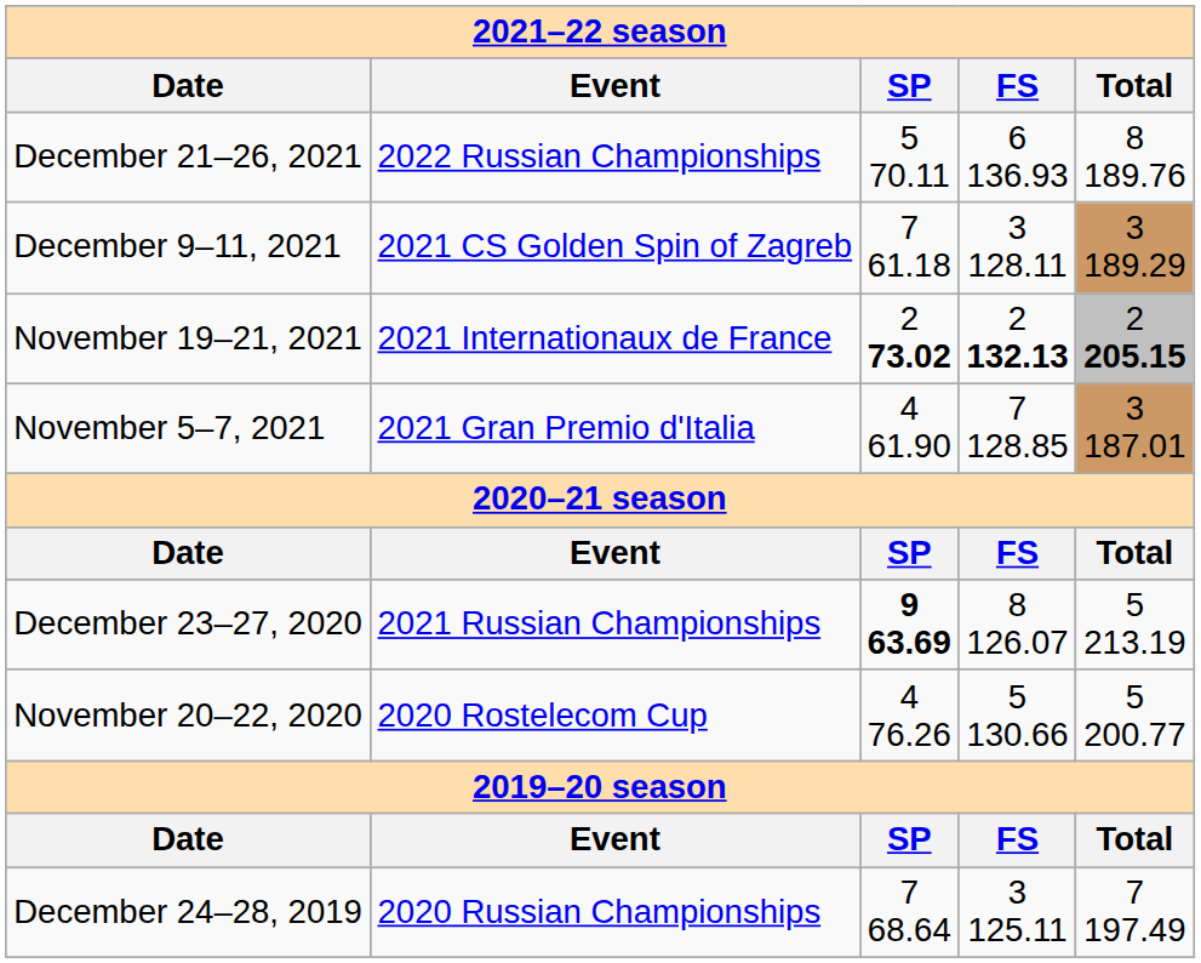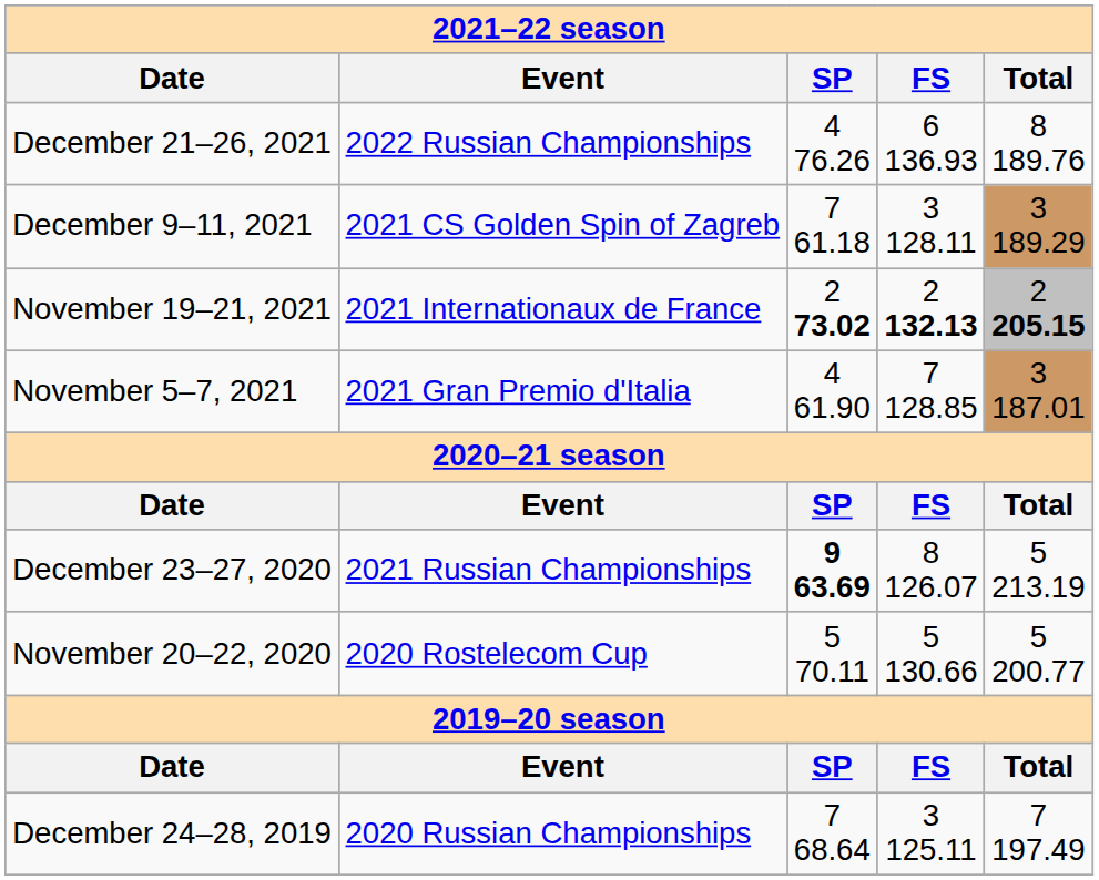 <table class="wikitable">
 <tr>
 <td style="background-color: #ffdead; " colspan=6 align=center><a href='#'><strong>2021–22 season</strong></a></td>
 </tr>
 <tr>
 <th>Date</th>
 <th>Event</th>
 <th><a href='#'>SP</a></th>
 <th><a href='#'>FS</a></th>
 <th>Total</th>
 </tr>
 <tr>
 <td>December 21–26, 2021</td>
 <td><a href='#'>2022 Russian Championships</a></td>
-<td align=center>5 <br> 70.11</td>
+<td align=center>4 <br> 76.26</td>
 <td align=center>6 <br> 136.93</td>
 <td align=center>8 <br> 189.76</td>
 </tr>
 <tr>
 <td>December 9–11, 2021</td>
 <td><a href='#'>2021 CS Golden Spin of Zagreb</a></td>
 <td align=center>7 <br> 61.18</td>
 <td align=center>3 <br> 128.11</td>
 <td align=center bgcolor=cc9966>3 <br> 189.29</td>
 </tr>
 <tr>
 <td>November 19–21, 2021</td>
 <td><a href='#'>2021 Internationaux de France</a></td>
 <td align=center>2 <br> <strong>73.02</strong></td>
 <td align=center>2 <br> <strong>132.13</strong></td>
 <td align=center bgcolor=silver>2 <br> <strong>205.15</strong></td>
 </tr>
 <tr>
 <td>November 5–7, 2021</td>
 <td><a href='#'>2021 Gran Premio d'Italia</a></td>
 <td align=center>4 <br> 61.90</td>
 <td align=center>7 <br> 128.85</td>
 <td align=center bgcolor=cc9966>3 <br> 187.01</td>
 </tr>
 <tr>
 <td style="background-color: #ffdead; " colspan=6 align=center><a href='#'><strong>2020–21 season</strong></a></td>
 </tr>
 <tr>
 <th>Date</th>
 <th>Event</th>
 <th><a href='#'>SP</a></th>
 <th><a href='#'>FS</a></th>
 <th>Total</th>
 </tr>
 <tr>
 <td>December 23–27, 2020</td>
 <td><a href='#'>2021 Russian Championships</a></td>
 <td align=center><strong>9 <br> 63.69</strong></td>
 <td align=center>8 <br> 126.07</td>
 <td align=center>5 <br> 213.19</td>
 </tr>
 <tr>
 <td>November 20–22, 2020</td>
 <td><a href='#'>2020 Rostelecom Cup</a></td>
-<td align=center>4 <br> 76.26</td>
+<td align=center>5 <br> 70.11</td>
 <td align=center>5 <br> 130.66</td>
 <td align=center>5 <br> 200.77</td>
 </tr>
 <tr>
 <td style="background-color: #ffdead; " colspan=6 align=center><a href='#'><strong>2019–20 season</strong></a></td>
 </tr>
 <tr>
 <th>Date</th>
 <th>Event</th>
 <th><a href='#'>SP</a></th>
 <th><a href='#'>FS</a></th>
 <th>Total</th>
 </tr>
 <tr>
 <td>December 24–28, 2019</td>
 <td><a href='#'>2020 Russian Championships</a></td>
 <td align=center>7 <br> 68.64</td>
 <td align=center>3 <br> 125.11</td>
 <td align=center>7 <br> 197.49</td>
 </tr>
 </table>
